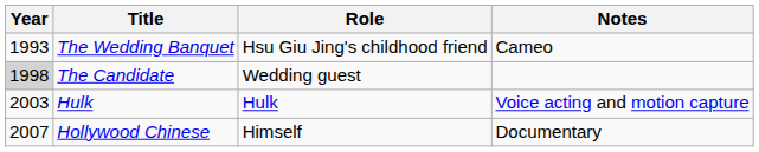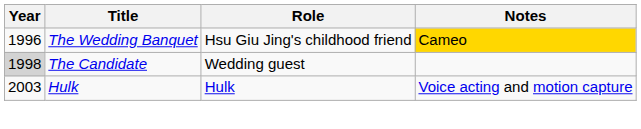 <table class="wikitable">
 <tr>
 <th style="width:33px;">Year</th>
 <th>Title</th>
 <th>Role</th>
 <th>Notes</th>
 </tr>
 <tr>
-<td>1993</td>
+<td>1996</td>
 <td style="text-align:left"><em><a href='#'>The Wedding Banquet</a></em></td>
 <td>Hsu Giu Jing's childhood friend</td>
-<td>Cameo</td>
+<td style="background: gold;">Cameo</td>
 </tr>
 <tr>
 <td style="background: lightgrey;">1998</td>
 <td style="text-align:left"><em><a href='#'>The Candidate</a></em></td>
 <td>Wedding guest</td>
 <td></td>
 </tr>
 <tr>
 <td>2003</td>
 <td style="text-align:left"><em><a href='#'>Hulk</a></em></td>
 <td><a href='#'>Hulk</a></td>
 <td><a href='#'>Voice acting</a> and <a href='#'>motion capture</a></td>
 </tr>
-<tr>
-<td>2007</td>
-<td style="text-align:left"><em><a href='#'>Hollywood Chinese</a></em></td>
-<td>Himself</td>
-<td>Documentary</td>
-</tr>
 </table>
